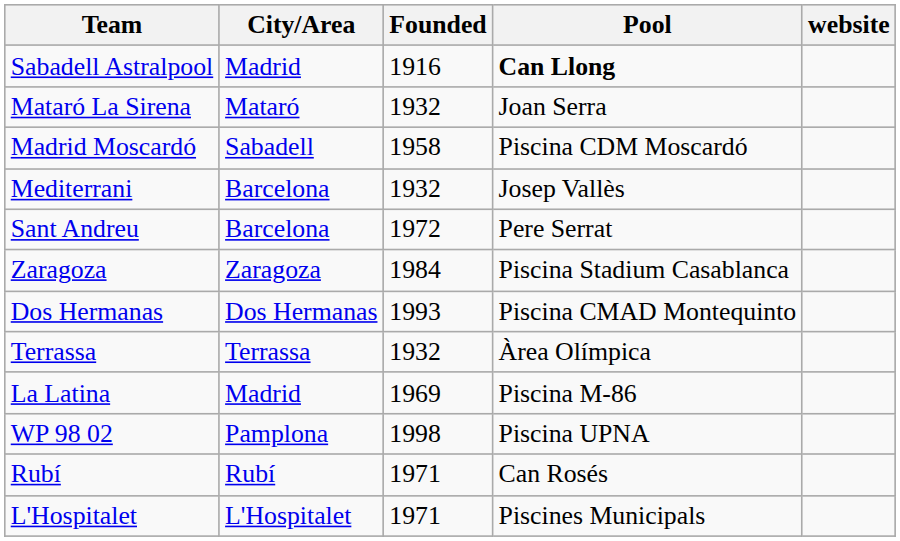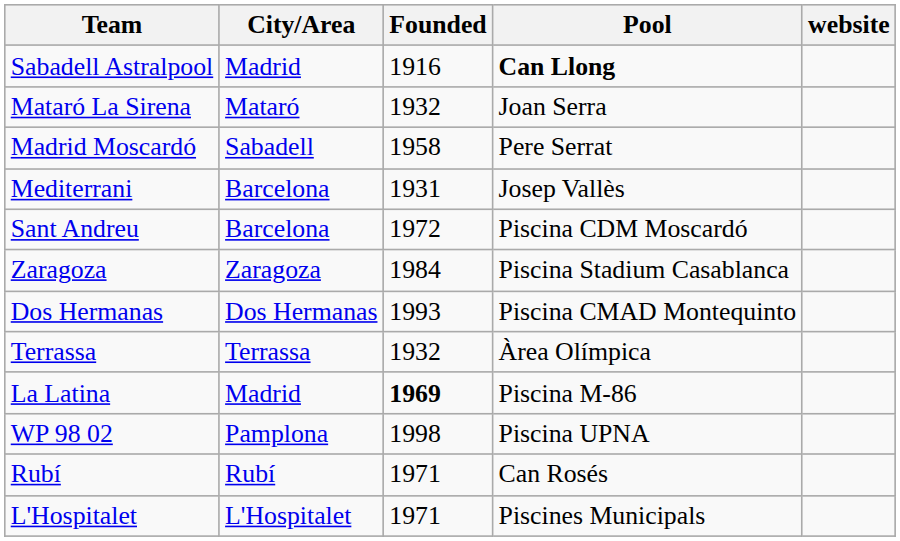 <table class="wikitable sortable">
 <tr>
 <th>Team</th>
 <th>City/Area</th>
 <th>Founded</th>
 <th>Pool</th>
 <th>website</th>
 </tr>
 <tr>
 <td><a href='#'>Sabadell Astralpool</a></td>
 <td><a href='#'>Madrid</a></td>
 <td>1916</td>
 <td><strong>Can Llong</strong></td>
 <td></td>
 </tr>
 <tr>
 <td><a href='#'>Mataró La Sirena</a></td>
 <td><a href='#'>Mataró</a></td>
 <td>1932</td>
 <td>Joan Serra</td>
 <td></td>
 </tr>
 <tr>
 <td><a href='#'>Madrid Moscardó</a></td>
 <td><a href='#'>Sabadell</a></td>
 <td>1958</td>
-<td>Piscina CDM Moscardó</td>
+<td>Pere Serrat</td>
 <td></td>
 </tr>
 <tr>
 <td><a href='#'>Mediterrani</a></td>
 <td><a href='#'>Barcelona</a></td>
-<td>1932</td>
+<td>1931</td>
 <td>Josep Vallès</td>
 <td></td>
 </tr>
 <tr>
 <td><a href='#'>Sant Andreu</a></td>
 <td><a href='#'>Barcelona</a></td>
 <td>1972</td>
-<td>Pere Serrat</td>
+<td>Piscina CDM Moscardó</td>
 <td></td>
 </tr>
 <tr>
 <td><a href='#'>Zaragoza</a></td>
 <td><a href='#'>Zaragoza</a></td>
 <td>1984</td>
 <td>Piscina Stadium Casablanca</td>
 <td></td>
 </tr>
 <tr>
 <td><a href='#'>Dos Hermanas</a></td>
 <td><a href='#'>Dos Hermanas</a></td>
 <td>1993</td>
 <td>Piscina CMAD Montequinto</td>
 <td></td>
 </tr>
 <tr>
 <td><a href='#'>Terrassa</a></td>
 <td><a href='#'>Terrassa</a></td>
 <td>1932</td>
 <td>Àrea Olímpica</td>
 <td></td>
 </tr>
 <tr>
 <td><a href='#'>La Latina</a></td>
 <td><a href='#'>Madrid</a></td>
-<td>1969</td>
+<td><strong>1969</strong></td>
 <td>Piscina M-86</td>
 <td></td>
 </tr>
 <tr>
 <td><a href='#'>WP 98 02</a></td>
 <td><a href='#'>Pamplona</a></td>
 <td>1998</td>
 <td>Piscina UPNA</td>
 <td></td>
 </tr>
 <tr>
 <td><a href='#'>Rubí</a></td>
 <td><a href='#'>Rubí</a></td>
 <td>1971</td>
 <td>Can Rosés</td>
 <td></td>
 </tr>
 <tr>
 <td><a href='#'>L'Hospitalet</a></td>
 <td><a href='#'>L'Hospitalet</a></td>
 <td>1971</td>
 <td>Piscines Municipals</td>
 <td></td>
 </tr>
 </table>
